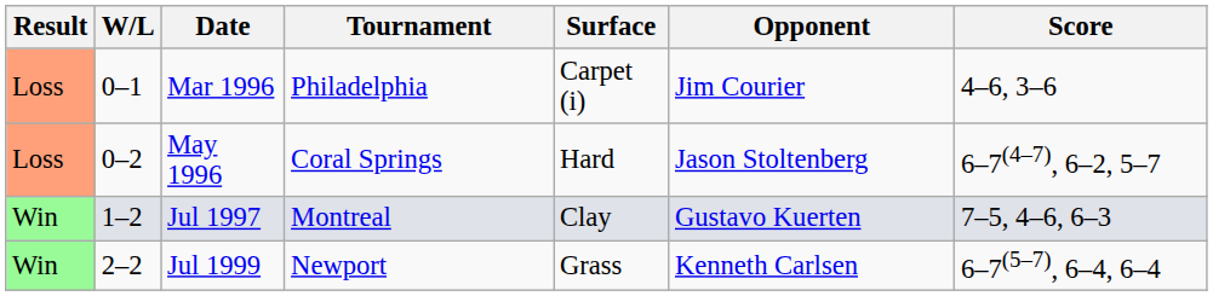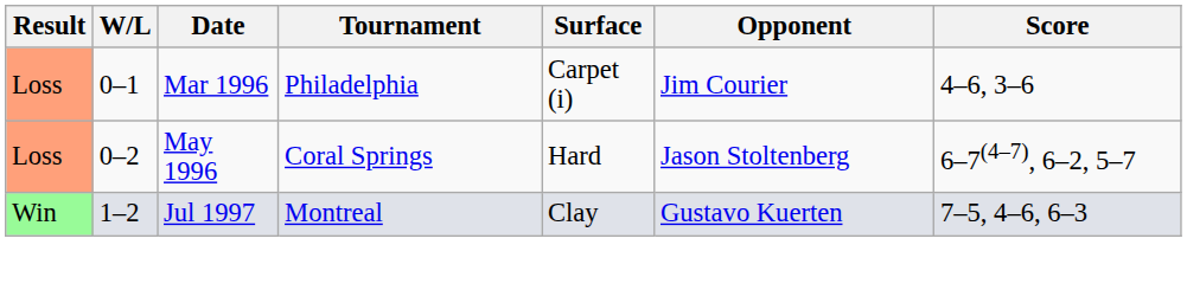 <table class="wikitable">
 <tr style="background:#eee;">
 <th style="width:45px">Result</th>
 <th style="width:30px" class="unsortable">W/L</th>
 <th style="width:65px">Date</th>
 <th style="width:150px">Tournament</th>
 <th style="width:60px">Surface</th>
 <th style="width:160px">Opponent</th>
 <th style="width:140px" class="unsortable">Score</th>
 </tr>
 <tr>
 <td style="background:#ffa07a;">Loss</td>
 <td>0–1</td>
 <td><a href='#'>Mar 1996</a></td>
 <td><a href='#'>Philadelphia</a></td>
 <td>Carpet (i)</td>
 <td> <a href='#'>Jim Courier</a></td>
 <td>4–6, 3–6</td>
 </tr>
 <tr>
 <td style="background:#ffa07a;">Loss</td>
 <td>0–2</td>
 <td><a href='#'>May 1996</a></td>
 <td><a href='#'>Coral Springs</a></td>
 <td>Hard</td>
 <td> <a href='#'>Jason Stoltenberg</a></td>
 <td>6–7<sup>(4–7)</sup>, 6–2, 5–7</td>
 </tr>
 <tr bgcolor="#dfe2e9">
 <td style="background:#98fb98;">Win</td>
 <td>1–2</td>
 <td><a href='#'>Jul 1997</a></td>
 <td><a href='#'>Montreal</a></td>
 <td>Clay</td>
 <td> <a href='#'>Gustavo Kuerten</a></td>
 <td>7–5, 4–6, 6–3</td>
 </tr>
-<tr>
-<td style="background:#98fb98;">Win</td>
-<td>2–2</td>
-<td><a href='#'>Jul 1999</a></td>
-<td><a href='#'>Newport</a></td>
-<td>Grass</td>
-<td> <a href='#'>Kenneth Carlsen</a></td>
-<td>6–7<sup>(5–7)</sup>, 6–4, 6–4</td>
-</tr>
 </table>
